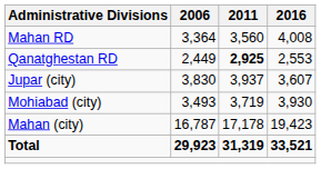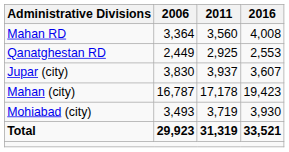 <table class="wikitable">
 <tr>
 <th>Administrative Divisions</th>
 <th>2006</th>
 <th>2011</th>
 <th>2016</th>
 </tr>
 <tr>
 <td><a href='#'>Mahan RD</a></td>
 <td style="text-align: right;">3,364</td>
 <td style="text-align: right;">3,560</td>
 <td style="text-align: right;">4,008</td>
 </tr>
 <tr>
 <td><a href='#'>Qanatghestan RD</a></td>
 <td style="text-align: right;">2,449</td>
-<td style="text-align: right;"><strong>2,925</strong></td>
+<td style="text-align: right;">2,925</td>
 <td style="text-align: right;">2,553</td>
 </tr>
 <tr>
 <td><a href='#'>Jupar</a> (city)</td>
 <td style="text-align: right;">3,830</td>
 <td style="text-align: right;">3,937</td>
 <td style="text-align: right;">3,607</td>
 </tr>
 <tr>
+<td><a href='#'>Mahan</a> (city)</td>
+<td style="text-align: right;">16,787</td>
+<td style="text-align: right;">17,178</td>
+<td style="text-align: right;">19,423</td>
+</tr>
+<tr>
 <td><a href='#'>Mohiabad</a> (city)</td>
 <td style="text-align: right;">3,493</td>
 <td style="text-align: right;">3,719</td>
 <td style="text-align: right;">3,930</td>
-</tr>
-<tr>
-<td><a href='#'>Mahan</a> (city)</td>
-<td style="text-align: right;">16,787</td>
-<td style="text-align: right;">17,178</td>
-<td style="text-align: right;">19,423</td>
 </tr>
 <tr>
 <td><strong>Total</strong></td>
 <td style="text-align: right;"><strong>29,923</strong></td>
 <td style="text-align: right;"><strong>31,319</strong></td>
 <td style="text-align: right;"><strong>33,521</strong></td>
 </tr>
 <tr>
 <td colspan=4></td>
 </tr>
 </table>
